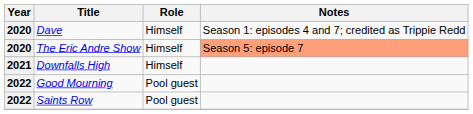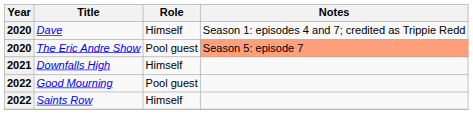 <table class="wikitable">
 <tr>
 <th scope="col">Year</th>
 <th scope="col">Title</th>
 <th scope="col">Role</th>
 <th scope="col">Notes</th>
 </tr>
 <tr>
 <th scope="row">2020</th>
 <td><a href='#'><em>Dave</em></a></td>
 <td>Himself</td>
 <td>Season 1: episodes 4 and 7; credited as Trippie Redd</td>
 </tr>
 <tr>
 <th scope="row">2020</th>
 <td><em><a href='#'>The Eric Andre Show</a></em></td>
-<td>Himself</td>
+<td>Pool guest</td>
 <td style="background: lightsalmon;">Season 5: episode 7</td>
 </tr>
 <tr>
 <th scope="row">2021</th>
 <td><em><a href='#'>Downfalls High</a></em></td>
 <td>Himself</td>
 <td></td>
 </tr>
 <tr>
 <th scope="row">2022</th>
 <td><em><a href='#'>Good Mourning</a></em></td>
 <td>Pool guest</td>
 <td></td>
 </tr>
 <tr>
 <th scope="row">2022</th>
 <td><em><a href='#'>Saints Row</a></em></td>
-<td>Pool guest</td>
+<td>Himself</td>
 <td></td>
 </tr>
 <tr>
 </tr>
 </table>
